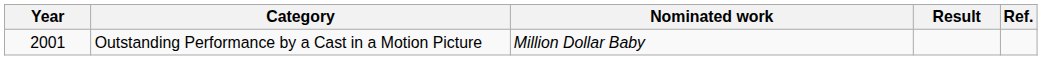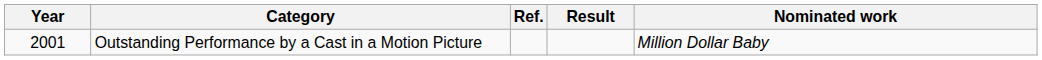 <table class=wikitable>
 <tr>
 <th scope="col" style="width:5em;">Year</th>
 <th scope="col" style="width:26em;">Category</th>
+<th>Ref.</th>
+<th scope="col" style="width:5em;">Result</th>
 <th scope="col" style="width:25em;">Nominated work</th>
-<th scope="col" style="width:5em;">Result</th>
-<th>Ref.</th>
 </tr>
 <tr>
 <td style="text-align:center;">2001</td>
 <td>Outstanding Performance by a Cast in a Motion Picture</td>
-<td><em>Million Dollar Baby</em></td>
 <td></td>
 <td></td>
+<td><em>Million Dollar Baby</em></td>
 </tr>
 </table>
